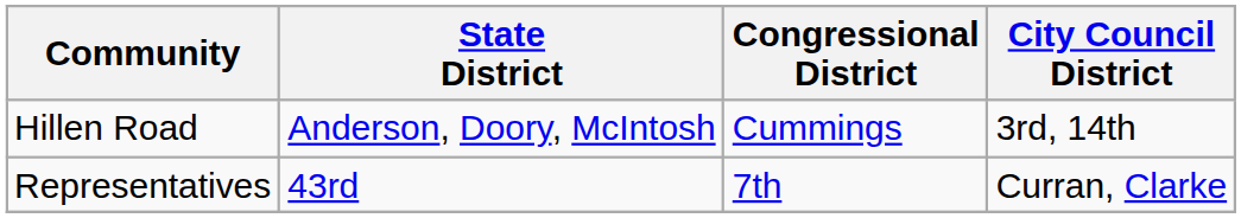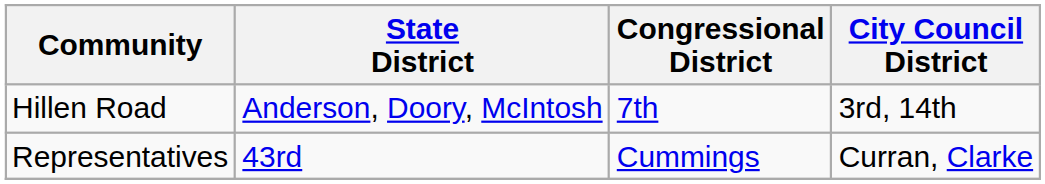 <table class="wikitable" style="margin: 1em; font-size: 85%" align="center">
 <tr>
 <th>Community</th>
 <th><a href='#'>State</a><br>District</th>
 <th>Congressional<br>District</th>
 <th><a href='#'>City Council</a><br>District</th>
 </tr>
 <tr>
 <td>Hillen Road</td>
 <td><a href='#'>Anderson</a>, <a href='#'>Doory</a>, <a href='#'>McIntosh</a></td>
-<td><a href='#'>Cummings</a></td>
+<td><a href='#'>7th</a></td>
 <td>3rd, 14th</td>
 </tr>
 <tr>
 <td>Representatives</td>
 <td><a href='#'>43rd</a></td>
-<td><a href='#'>7th</a></td>
+<td><a href='#'>Cummings</a></td>
 <td>Curran, <a href='#'>Clarke</a></td>
 </tr>
 <tr>
 </tr>
 </table>
